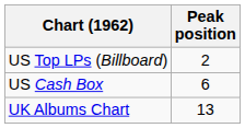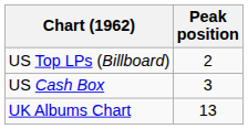 <table class="wikitable">
 <tr>
 <th>Chart (1962)</th>
 <th>Peak<br>position</th>
 </tr>
 <tr>
 <td>US <a href='#'>Top LPs</a> (<em>Billboard</em>)</td>
 <td align="center">2</td>
 </tr>
 <tr>
 <td>US <em><a href='#'>Cash Box</a></em></td>
-<td align="center">6</td>
+<td align="center">3</td>
 </tr>
 <tr>
 <td><a href='#'>UK Albums Chart</a></td>
 <td align="center">13</td>
 </tr>
 </table>
